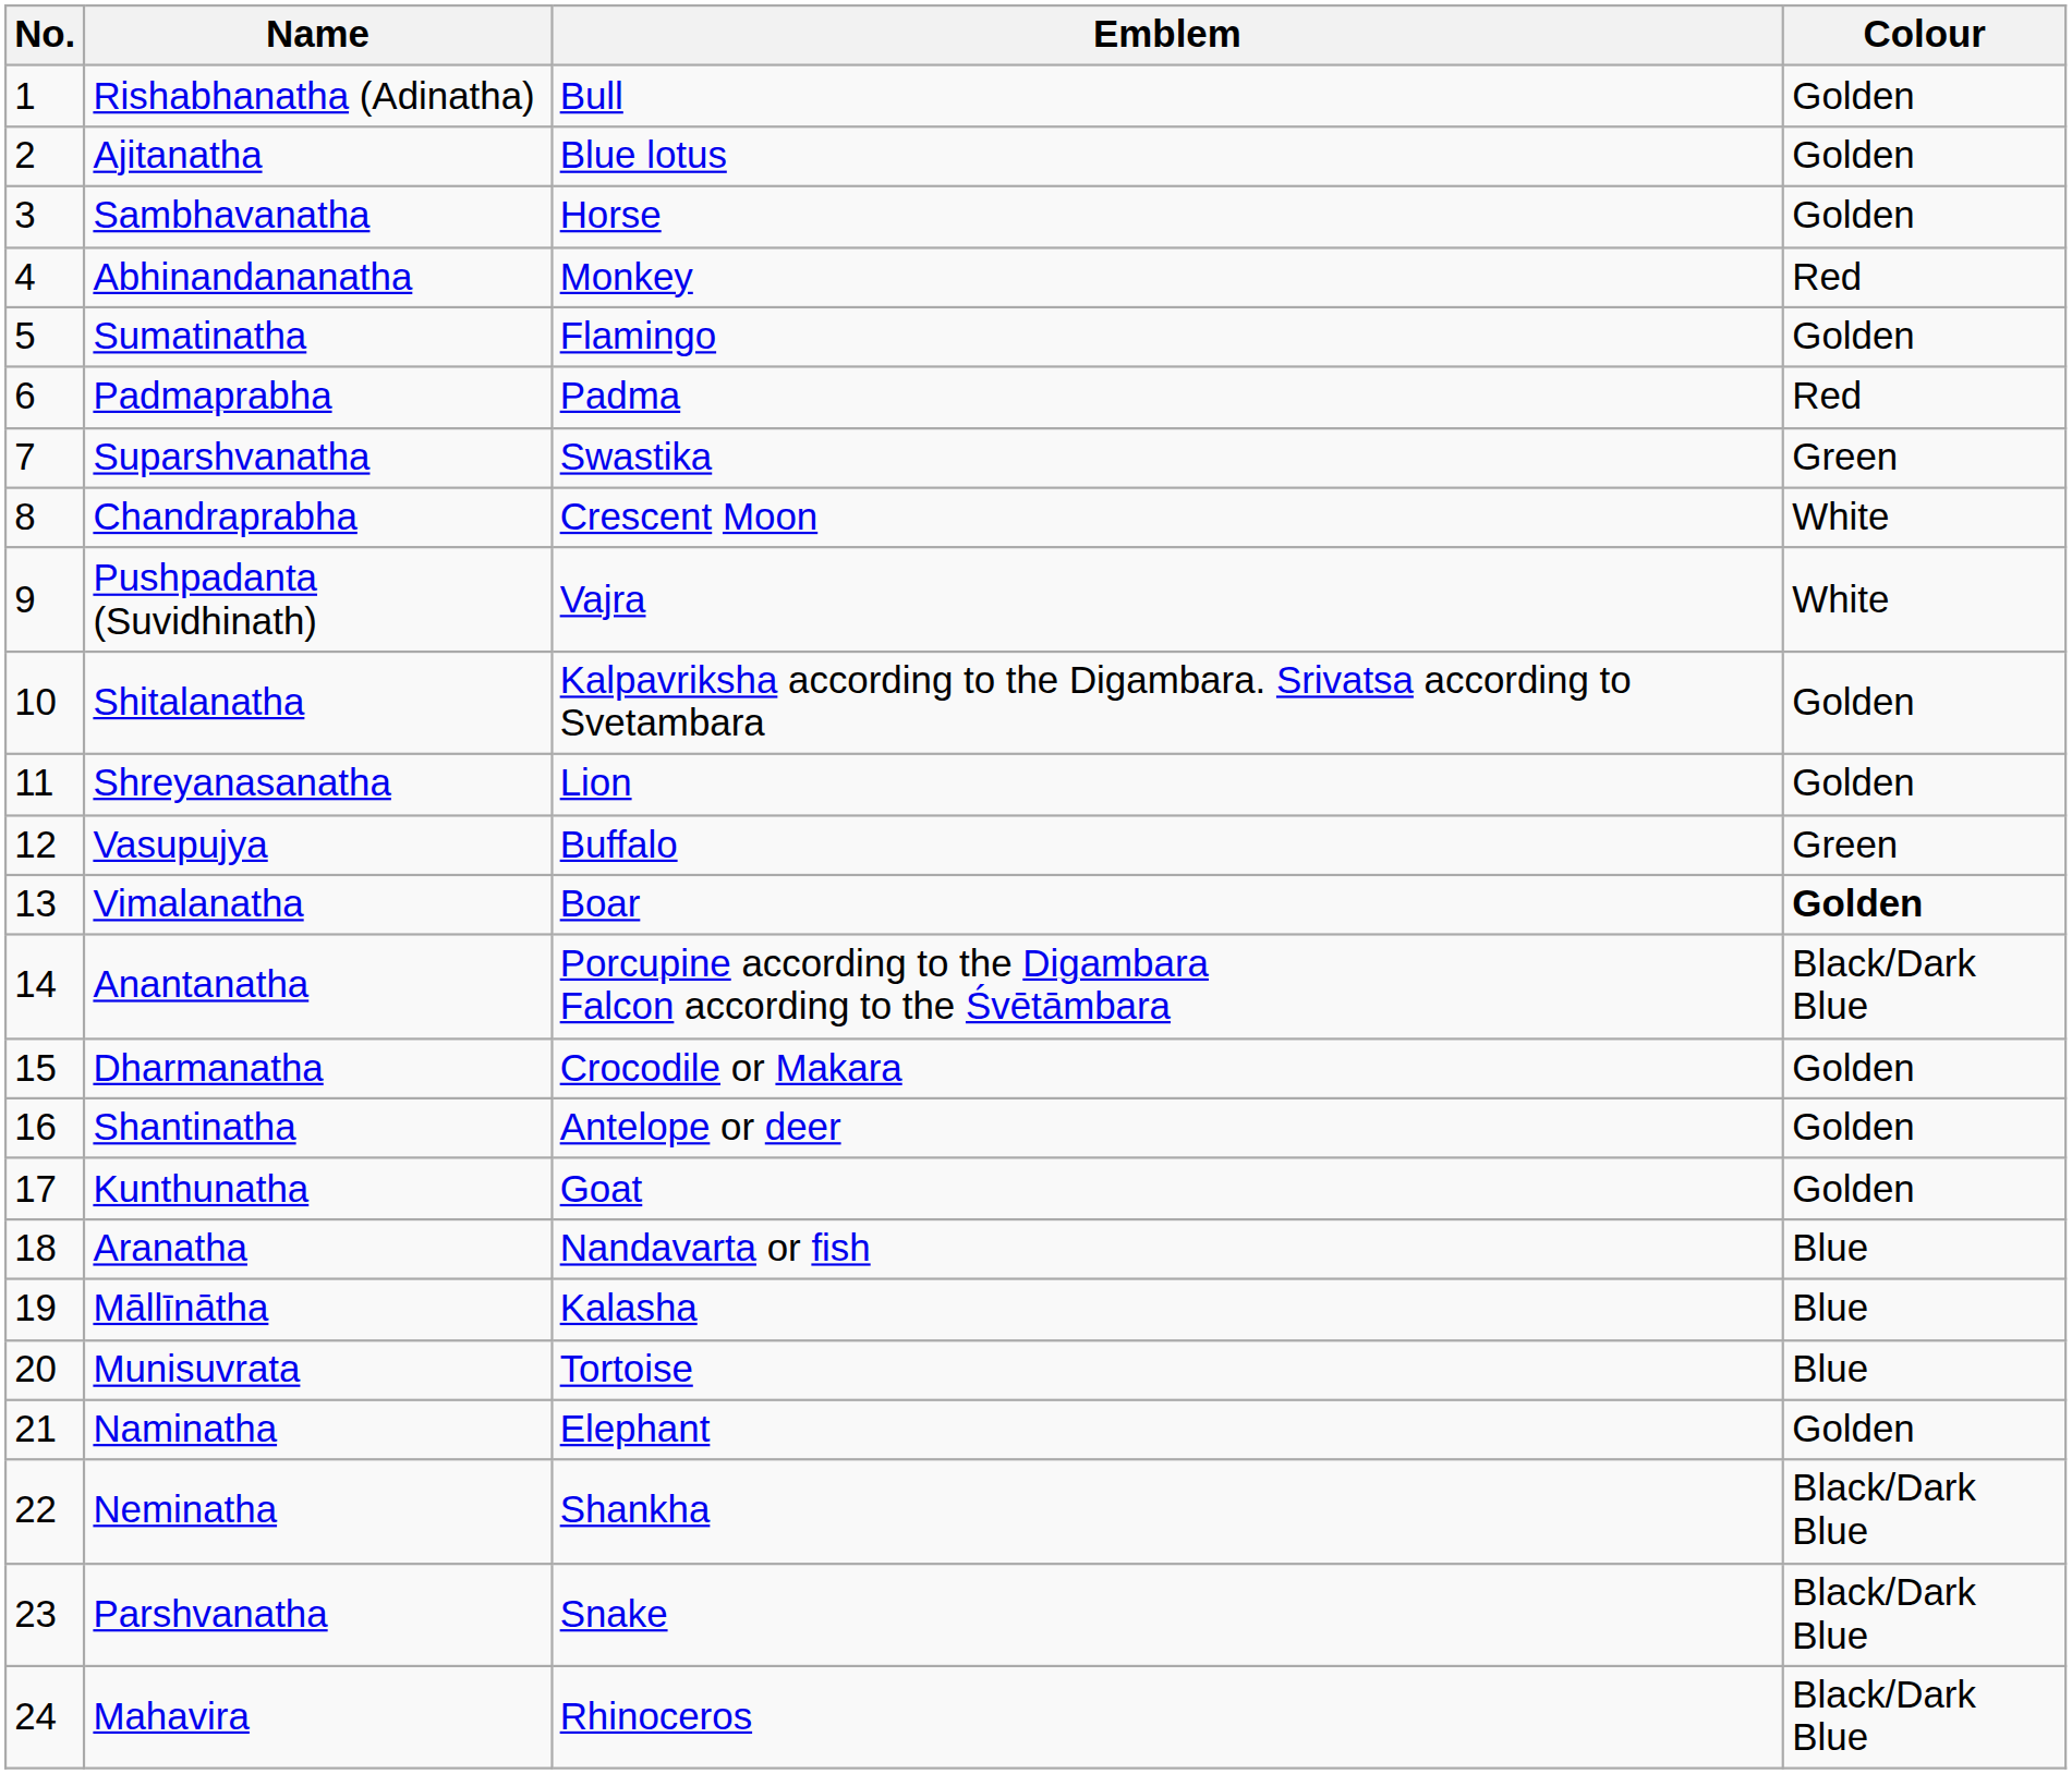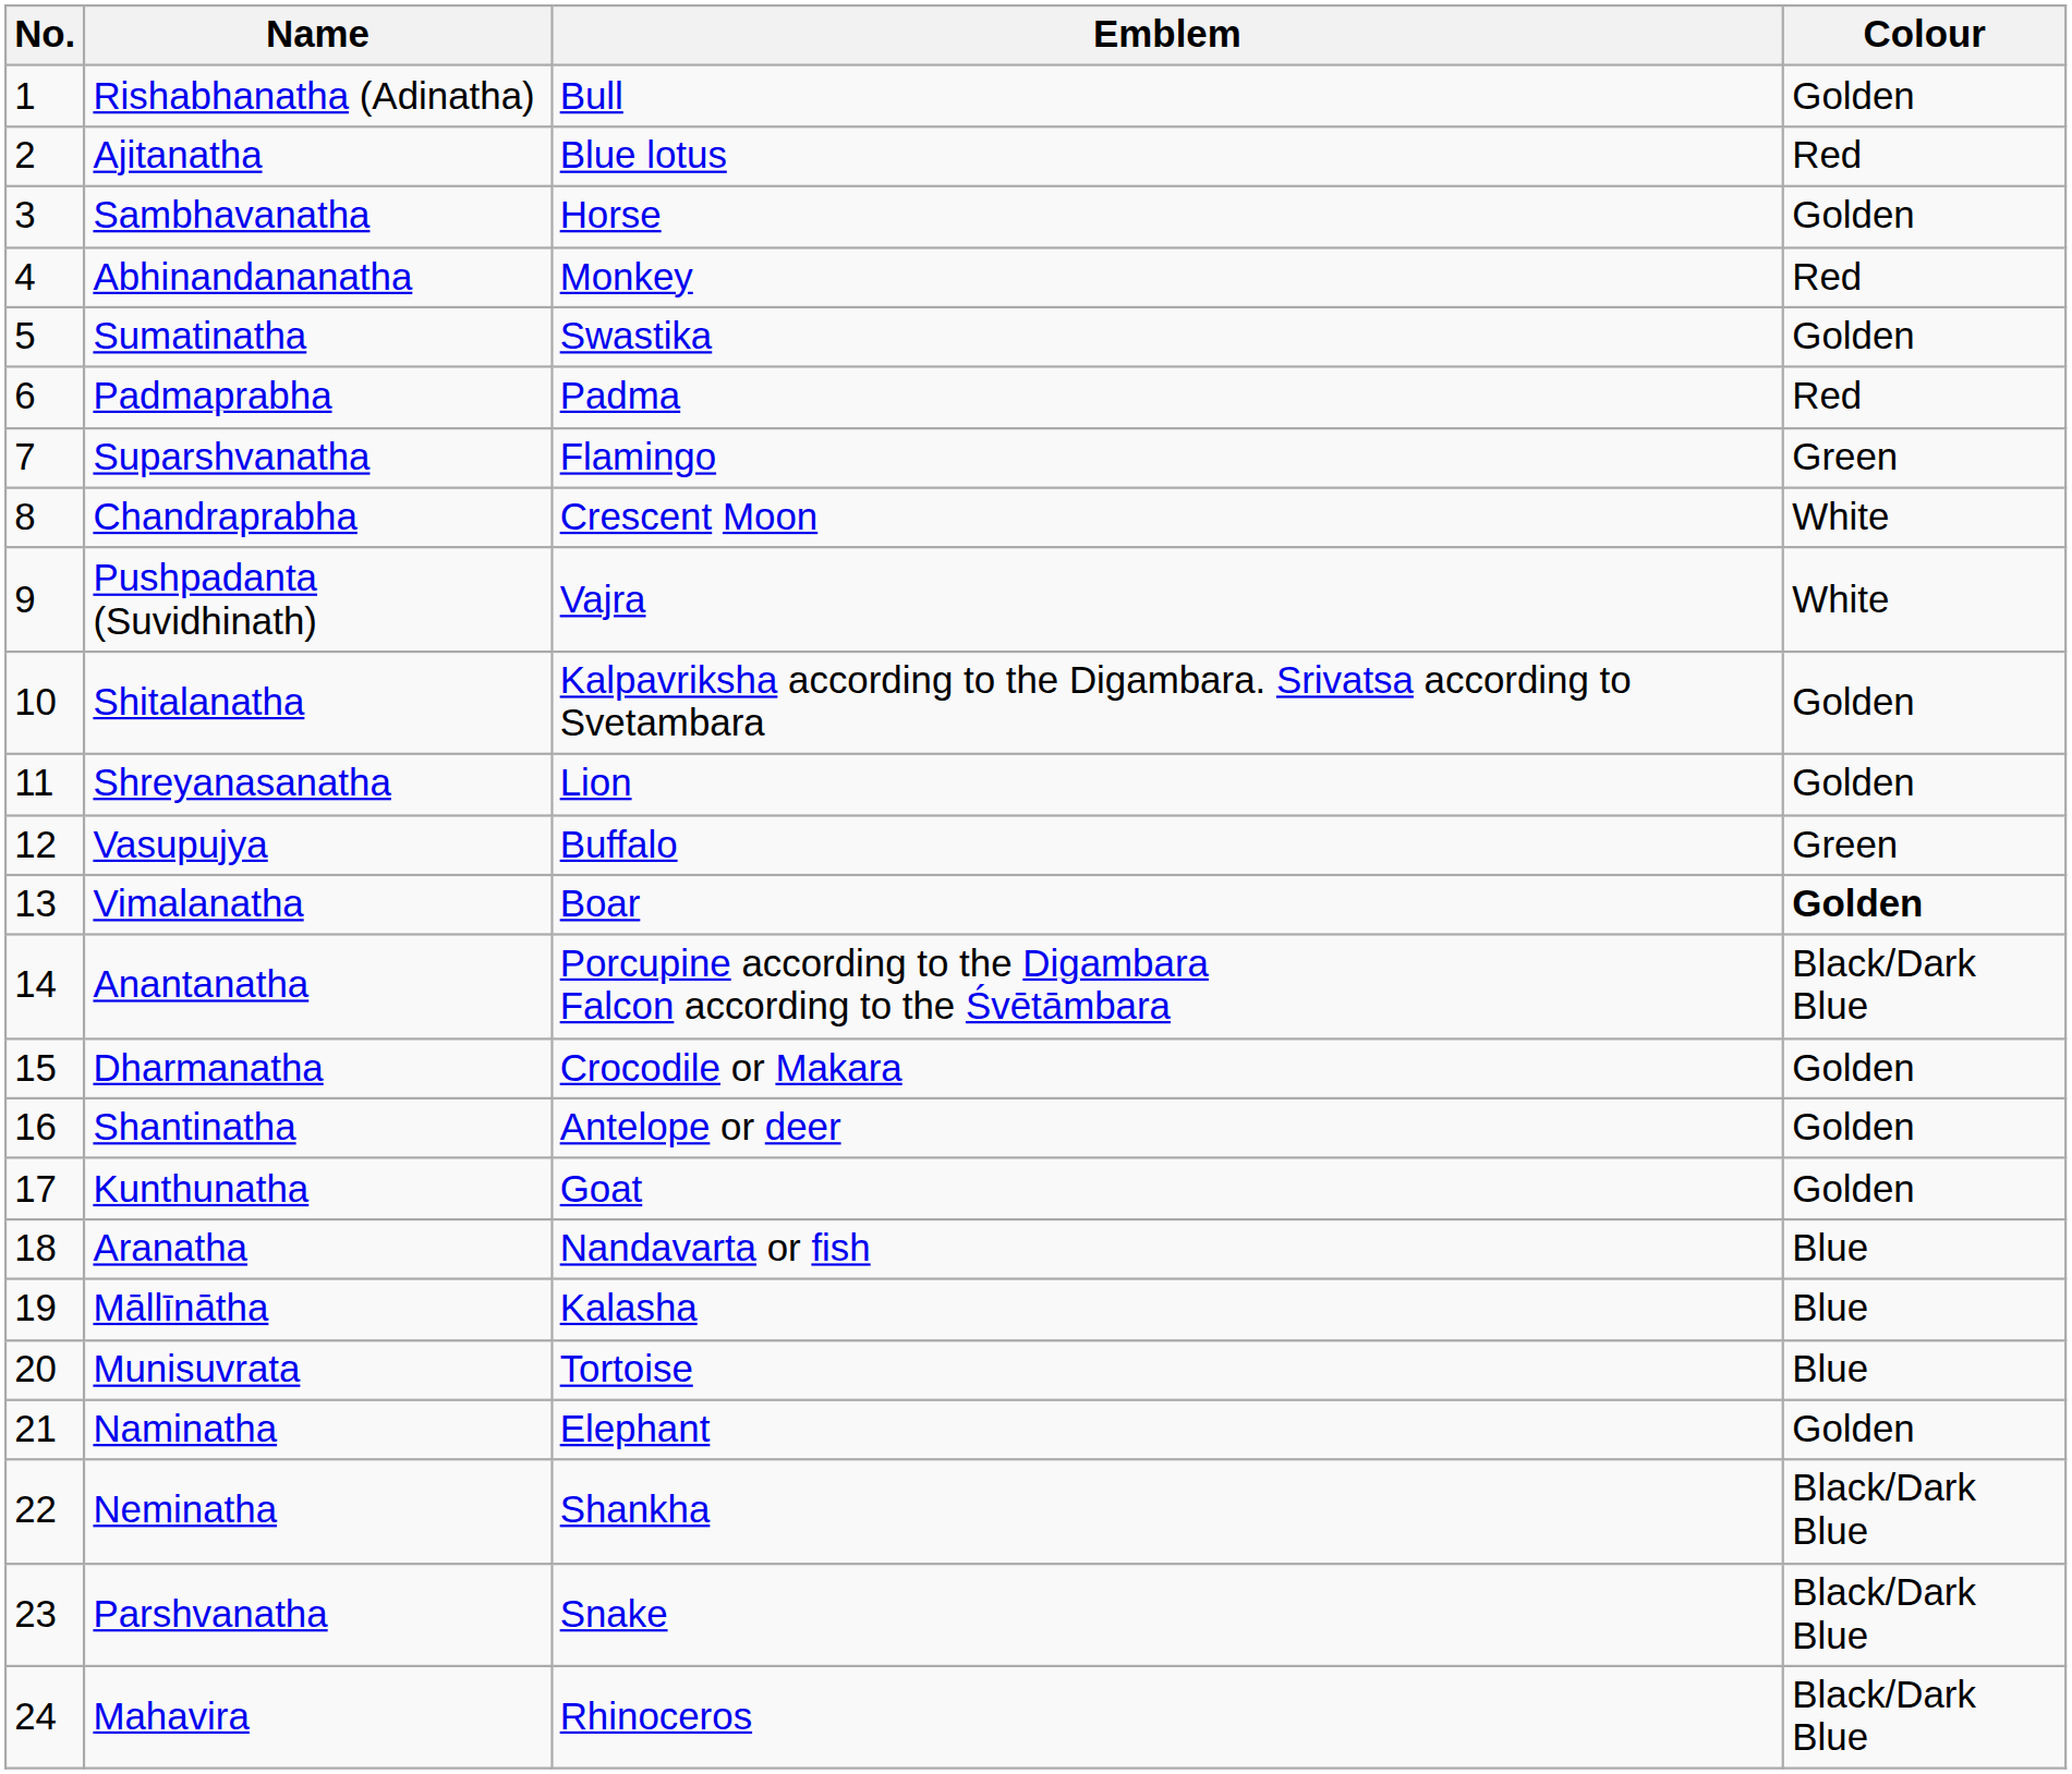 <table class="wikitable sortable">
 <tr>
 <th>No.</th>
 <th>Name</th>
 <th>Emblem</th>
 <th>Colour</th>
 </tr>
 <tr>
 <td>1</td>
 <td><a href='#'>Rishabhanatha</a> (Adinatha)</td>
 <td><a href='#'>Bull</a></td>
 <td>Golden</td>
 </tr>
 <tr>
 <td>2</td>
 <td><a href='#'>Ajitanatha</a></td>
 <td><a href='#'>Blue lotus</a></td>
-<td>Golden</td>
+<td>Red</td>
 </tr>
 <tr>
 <td>3</td>
 <td><a href='#'>Sambhavanatha</a></td>
 <td><a href='#'>Horse</a></td>
 <td>Golden</td>
 </tr>
 <tr>
 <td>4</td>
 <td><a href='#'>Abhinandananatha</a></td>
 <td><a href='#'>Monkey</a></td>
 <td>Red</td>
 </tr>
 <tr>
 <td>5</td>
 <td><a href='#'>Sumatinatha</a></td>
-<td><a href='#'>Flamingo</a></td>
+<td><a href='#'>Swastika</a></td>
 <td>Golden</td>
 </tr>
 <tr>
 <td>6</td>
 <td><a href='#'>Padmaprabha</a></td>
 <td><a href='#'>Padma</a></td>
 <td>Red</td>
 </tr>
 <tr>
 <td>7</td>
 <td><a href='#'>Suparshvanatha</a></td>
-<td><a href='#'>Swastika</a></td>
+<td><a href='#'>Flamingo</a></td>
 <td>Green</td>
 </tr>
 <tr>
 <td>8</td>
 <td><a href='#'>Chandraprabha</a></td>
 <td><a href='#'>Crescent</a> <a href='#'>Moon</a></td>
 <td>White</td>
 </tr>
 <tr>
 <td>9</td>
 <td><a href='#'>Pushpadanta</a> (Suvidhinath)</td>
 <td><a href='#'>Vajra</a></td>
 <td>White</td>
 </tr>
 <tr>
 <td>10</td>
 <td><a href='#'>Shitalanatha</a></td>
 <td><a href='#'>Kalpavriksha</a> according to the Digambara. <a href='#'>Srivatsa</a> according to Svetambara</td>
 <td>Golden</td>
 </tr>
 <tr>
 <td>11</td>
 <td><a href='#'>Shreyanasanatha</a></td>
 <td><a href='#'>Lion</a></td>
 <td>Golden</td>
 </tr>
 <tr>
 <td>12</td>
 <td><a href='#'>Vasupujya</a></td>
 <td><a href='#'>Buffalo</a></td>
 <td>Green</td>
 </tr>
 <tr>
 <td>13</td>
 <td><a href='#'>Vimalanatha</a></td>
 <td><a href='#'>Boar</a></td>
 <td><strong>Golden</strong></td>
 </tr>
 <tr>
 <td>14</td>
 <td><a href='#'>Anantanatha</a></td>
 <td><a href='#'>Porcupine</a> according to the <a href='#'>Digambara</a><br><a href='#'>Falcon</a> according to the <a href='#'>Śvētāmbara</a></td>
 <td>Black/Dark Blue</td>
 </tr>
 <tr>
 <td>15</td>
 <td><a href='#'>Dharmanatha</a></td>
 <td><a href='#'>Crocodile</a> or <a href='#'>Makara</a></td>
 <td>Golden</td>
 </tr>
 <tr>
 <td>16</td>
 <td><a href='#'>Shantinatha</a></td>
 <td><a href='#'>Antelope</a> or <a href='#'>deer</a></td>
 <td>Golden</td>
 </tr>
 <tr>
 <td>17</td>
 <td><a href='#'>Kunthunatha</a></td>
 <td><a href='#'>Goat</a></td>
 <td>Golden</td>
 </tr>
 <tr>
 <td>18</td>
 <td><a href='#'>Aranatha</a></td>
 <td><a href='#'>Nandavarta</a> or <a href='#'>fish</a></td>
 <td>Blue</td>
 </tr>
 <tr>
 <td>19</td>
 <td><a href='#'>Māllīnātha</a></td>
 <td><a href='#'>Kalasha</a></td>
 <td>Blue</td>
 </tr>
 <tr>
 <td>20</td>
 <td><a href='#'>Munisuvrata</a></td>
 <td><a href='#'>Tortoise</a></td>
 <td>Blue</td>
 </tr>
 <tr>
 <td>21</td>
 <td><a href='#'>Naminatha</a></td>
 <td><a href='#'>Elephant</a></td>
 <td>Golden</td>
 </tr>
 <tr>
 <td>22</td>
 <td><a href='#'>Neminatha</a></td>
 <td><a href='#'>Shankha</a></td>
 <td>Black/Dark Blue</td>
 </tr>
 <tr>
 <td>23</td>
 <td><a href='#'>Parshvanatha</a></td>
 <td><a href='#'>Snake</a></td>
 <td>Black/Dark Blue</td>
 </tr>
 <tr>
 <td>24</td>
 <td><a href='#'>Mahavira</a></td>
 <td><a href='#'>Rhinoceros</a></td>
 <td>Black/Dark Blue</td>
 </tr>
 </table>
